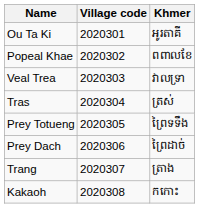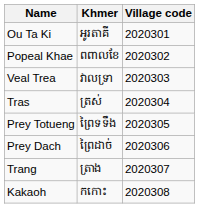 <table class="wikitable sortable">
 <tr>
 <th>Name</th>
+<th>Khmer</th>
 <th>Village code</th>
-<th>Khmer</th>
 </tr>
 <tr>
 <td>Ou Ta Ki</td>
+<td>អូរតាគី</td>
 <td>2020301</td>
-<td>អូរតាគី</td>
 </tr>
 <tr>
 <td>Popeal Khae</td>
+<td>ពពាលខែ</td>
 <td>2020302</td>
-<td>ពពាលខែ</td>
 </tr>
 <tr>
 <td>Veal Trea</td>
+<td>វាលទ្រា</td>
 <td>2020303</td>
-<td>វាលទ្រា</td>
 </tr>
 <tr>
 <td>Tras</td>
+<td>ត្រស់</td>
 <td>2020304</td>
-<td>ត្រស់</td>
 </tr>
 <tr>
 <td>Prey Totueng</td>
+<td>ព្រៃទទឹង</td>
 <td>2020305</td>
-<td>ព្រៃទទឹង</td>
 </tr>
 <tr>
 <td>Prey Dach</td>
+<td>ព្រៃដាច់</td>
 <td>2020306</td>
-<td>ព្រៃដាច់</td>
 </tr>
 <tr>
 <td>Trang</td>
+<td>ត្រាង</td>
 <td>2020307</td>
-<td>ត្រាង</td>
 </tr>
 <tr>
 <td>Kakaoh</td>
+<td>កកោះ</td>
 <td>2020308</td>
-<td>កកោះ</td>
 </tr>
 </table>
